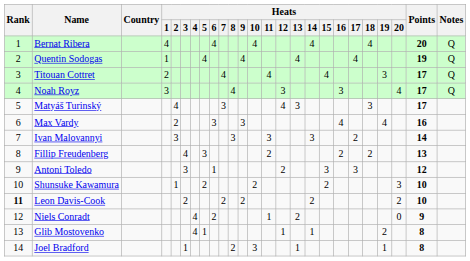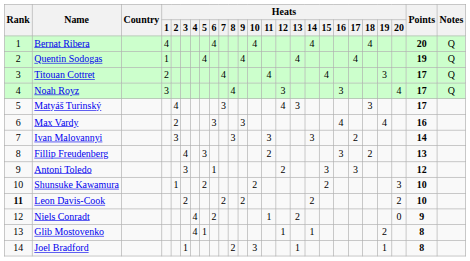 <table class="wikitable" style="text-align:center;">
 <tr>
 <th rowspan="2">Rank</th>
 <th rowspan="2">Name</th>
 <th rowspan="2">Country</th>
 <th colspan="20">Heats</th>
 <th rowspan="2">Points</th>
 <th rowspan="2">Notes</th>
 </tr>
 <tr>
 <th>1</th>
 <th>2</th>
 <th>3</th>
 <th>4</th>
 <th>5</th>
 <th>6</th>
 <th>7</th>
 <th>8</th>
 <th>9</th>
 <th>10</th>
 <th>11</th>
 <th>12</th>
 <th>13</th>
 <th>14</th>
 <th>15</th>
 <th>16</th>
 <th>17</th>
 <th>18</th>
 <th>19</th>
 <th>20</th>
 </tr>
 <tr bgcolor=ccffcc>
 <td>1</td>
 <td align=left><a href='#'>Bernat Ribera</a></td>
 <td align=left></td>
 <td>4</td>
 <td></td>
 <td></td>
 <td></td>
 <td></td>
 <td>4</td>
 <td></td>
 <td></td>
 <td></td>
 <td>4</td>
 <td></td>
 <td></td>
 <td></td>
 <td>4</td>
 <td></td>
 <td></td>
 <td></td>
 <td>4</td>
 <td></td>
 <td></td>
 <td><strong>20</strong></td>
 <td>Q</td>
 </tr>
 <tr bgcolor=ccffcc>
 <td>2</td>
 <td align=left><a href='#'>Quentin Sodogas</a></td>
 <td align=left></td>
 <td>1</td>
 <td></td>
 <td></td>
 <td></td>
 <td>4</td>
 <td></td>
 <td></td>
 <td></td>
 <td>4</td>
 <td></td>
 <td></td>
 <td></td>
 <td>4</td>
 <td></td>
 <td></td>
 <td></td>
 <td>4</td>
 <td></td>
 <td></td>
 <td></td>
 <td><strong>19</strong></td>
 <td>Q</td>
 </tr>
 <tr bgcolor=ccffcc>
 <td>3</td>
 <td align=left><a href='#'>Titouan Cottret</a></td>
 <td align=left></td>
 <td>2</td>
 <td></td>
 <td></td>
 <td></td>
 <td></td>
 <td></td>
 <td>4</td>
 <td></td>
 <td></td>
 <td></td>
 <td>4</td>
 <td></td>
 <td></td>
 <td></td>
 <td>4</td>
 <td></td>
 <td></td>
 <td></td>
 <td>3</td>
 <td></td>
 <td><strong>17</strong></td>
 <td>Q</td>
 </tr>
 <tr bgcolor=ccffcc>
 <td>4</td>
 <td align=left><a href='#'>Noah Royz</a></td>
 <td align=left></td>
 <td>3</td>
 <td></td>
 <td></td>
 <td></td>
 <td></td>
 <td></td>
 <td></td>
 <td>4</td>
 <td></td>
 <td></td>
 <td></td>
 <td>3</td>
 <td></td>
 <td></td>
 <td></td>
 <td>3</td>
 <td></td>
 <td></td>
 <td></td>
 <td>4</td>
 <td><strong>17</strong></td>
 <td>Q</td>
 </tr>
 <tr>
 <td>5</td>
 <td align=left><a href='#'>Matyáš Turinský</a></td>
 <td align=left></td>
 <td></td>
 <td>4</td>
 <td></td>
 <td></td>
 <td></td>
 <td></td>
 <td>3</td>
 <td></td>
 <td></td>
 <td></td>
 <td></td>
 <td>4</td>
 <td>3</td>
 <td></td>
 <td></td>
 <td></td>
 <td></td>
 <td>3</td>
 <td></td>
 <td></td>
 <td><strong>17</strong></td>
 <td></td>
 </tr>
 <tr>
 <td>6</td>
 <td align=left><a href='#'>Max Vardy</a></td>
 <td align=left></td>
 <td></td>
 <td>2</td>
 <td></td>
 <td></td>
 <td></td>
 <td>3</td>
 <td></td>
 <td></td>
 <td>3</td>
 <td></td>
 <td></td>
 <td></td>
 <td></td>
 <td></td>
 <td></td>
 <td>4</td>
 <td></td>
 <td></td>
 <td>4</td>
 <td></td>
 <td><strong>16</strong></td>
 <td></td>
 </tr>
 <tr>
 <td>7</td>
 <td align=left><a href='#'>Ivan Malovannyi</a></td>
 <td align=left></td>
 <td></td>
 <td>3</td>
 <td></td>
 <td></td>
 <td></td>
 <td></td>
 <td></td>
 <td>3</td>
 <td></td>
 <td></td>
 <td>3</td>
 <td></td>
 <td></td>
 <td>3</td>
 <td></td>
 <td></td>
 <td>2</td>
 <td></td>
 <td></td>
 <td></td>
 <td><strong>14</strong></td>
 <td></td>
 </tr>
 <tr>
 <td>8</td>
 <td align=left><a href='#'>Fillip Freudenberg</a></td>
 <td align=left></td>
 <td></td>
 <td></td>
 <td>4</td>
 <td></td>
 <td>3</td>
 <td></td>
 <td></td>
 <td></td>
 <td></td>
 <td></td>
 <td>2</td>
 <td></td>
 <td></td>
 <td></td>
 <td></td>
-<td>2</td>
+<td>3</td>
 <td></td>
 <td>2</td>
 <td></td>
 <td></td>
 <td><strong>13</strong></td>
 <td></td>
 </tr>
 <tr>
 <td>9</td>
 <td align=left><a href='#'>Antoni Toledo</a></td>
 <td align=left></td>
 <td></td>
 <td></td>
 <td>3</td>
 <td></td>
 <td></td>
 <td>1</td>
 <td></td>
 <td></td>
 <td></td>
 <td></td>
 <td></td>
 <td>2</td>
 <td></td>
 <td></td>
 <td>3</td>
 <td></td>
 <td>3</td>
 <td></td>
 <td></td>
 <td></td>
 <td><strong>12</strong></td>
 <td></td>
 </tr>
 <tr>
 <td>10</td>
 <td align=left><a href='#'>Shunsuke Kawamura</a></td>
 <td align=left></td>
 <td></td>
 <td>1</td>
 <td></td>
 <td></td>
 <td>2</td>
 <td></td>
 <td></td>
 <td></td>
 <td></td>
 <td>2</td>
 <td></td>
 <td></td>
 <td></td>
 <td></td>
 <td>2</td>
 <td></td>
 <td></td>
 <td></td>
 <td></td>
 <td>3</td>
 <td><strong>10</strong></td>
 <td></td>
 </tr>
 <tr>
 <td><strong>11</strong></td>
 <td align=left><a href='#'>Leon Davis-Cook</a></td>
 <td align=left></td>
 <td></td>
 <td></td>
 <td>2</td>
 <td></td>
 <td></td>
 <td></td>
 <td>2</td>
 <td></td>
 <td>2</td>
 <td></td>
 <td></td>
 <td></td>
 <td></td>
 <td>2</td>
 <td></td>
 <td></td>
 <td></td>
 <td></td>
 <td></td>
 <td>2</td>
 <td><strong>10</strong></td>
 <td></td>
 </tr>
 <tr>
 <td>12</td>
 <td align=left><a href='#'>Niels Conradt</a></td>
 <td align=left></td>
 <td></td>
 <td></td>
 <td></td>
 <td>4</td>
 <td></td>
 <td>2</td>
 <td></td>
 <td></td>
 <td></td>
 <td></td>
 <td>1</td>
 <td></td>
 <td>2</td>
 <td></td>
 <td></td>
 <td></td>
 <td></td>
 <td></td>
 <td></td>
 <td>0</td>
 <td><strong>9</strong></td>
 <td></td>
 </tr>
 <tr>
 <td>13</td>
 <td align=left><a href='#'>Glib Mostovenko</a></td>
 <td align=left></td>
 <td></td>
 <td></td>
 <td></td>
 <td>4</td>
 <td>1</td>
 <td></td>
 <td></td>
 <td></td>
 <td></td>
 <td></td>
 <td></td>
 <td>1</td>
 <td></td>
 <td>1</td>
 <td></td>
 <td></td>
 <td></td>
 <td></td>
 <td>2</td>
 <td></td>
 <td><strong>8</strong></td>
 <td></td>
 </tr>
 <tr>
 <td>14</td>
 <td align=left><a href='#'>Joel Bradford</a></td>
 <td align=left></td>
 <td></td>
 <td></td>
 <td>1</td>
 <td></td>
 <td></td>
 <td></td>
 <td></td>
 <td>2</td>
 <td></td>
 <td>3</td>
 <td></td>
 <td></td>
 <td>1</td>
 <td></td>
 <td></td>
 <td></td>
 <td></td>
 <td></td>
 <td>1</td>
 <td></td>
 <td><strong>8</strong></td>
 <td></td>
 </tr>
 </table>
